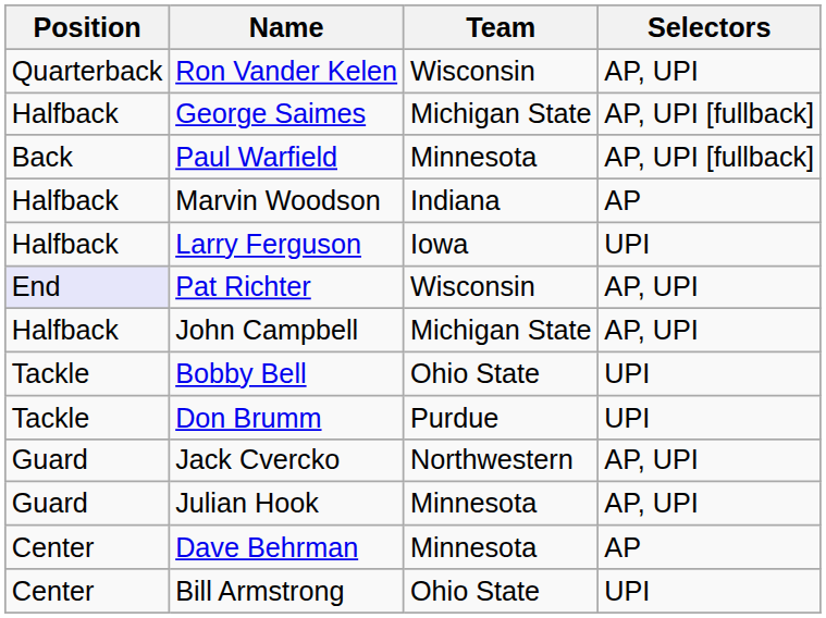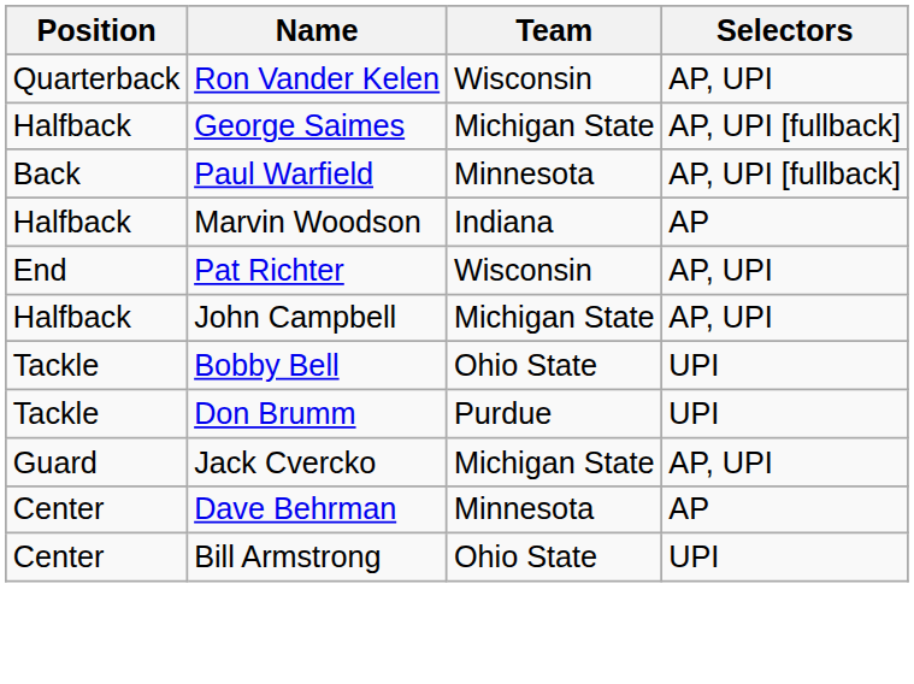 <table class="wikitable" style="font-size: 90%">
 <tr>
 <th>Position</th>
 <th>Name</th>
 <th>Team</th>
 <th>Selectors</th>
 </tr>
 <tr>
 <td>Quarterback</td>
 <td><a href='#'>Ron Vander Kelen</a></td>
 <td>Wisconsin</td>
 <td>AP, UPI</td>
 </tr>
 <tr>
 <td>Halfback</td>
 <td><a href='#'>George Saimes</a></td>
 <td>Michigan State</td>
 <td>AP, UPI [fullback]</td>
 </tr>
 <tr>
 <td>Back</td>
 <td><a href='#'>Paul Warfield</a></td>
 <td>Minnesota</td>
 <td>AP, UPI [fullback]</td>
 </tr>
 <tr>
 <td>Halfback</td>
 <td>Marvin Woodson</td>
 <td>Indiana</td>
 <td>AP</td>
 </tr>
 <tr>
-<td>Halfback</td>
-<td><a href='#'>Larry Ferguson</a></td>
-<td>Iowa</td>
-<td>UPI</td>
-</tr>
-<tr>
-<td style="background: lavender;">End</td>
+<td>End</td>
 <td><a href='#'>Pat Richter</a></td>
 <td>Wisconsin</td>
 <td>AP, UPI</td>
 </tr>
 <tr>
 <td>Halfback</td>
 <td>John Campbell</td>
 <td>Michigan State</td>
 <td>AP, UPI</td>
 </tr>
 <tr>
 <td>Tackle</td>
 <td><a href='#'>Bobby Bell</a></td>
 <td>Ohio State</td>
 <td>UPI</td>
 </tr>
 <tr>
 <td>Tackle</td>
 <td><a href='#'>Don Brumm</a></td>
 <td>Purdue</td>
 <td>UPI</td>
 </tr>
 <tr>
 <td>Guard</td>
 <td>Jack Cvercko</td>
-<td>Northwestern</td>
-<td>AP, UPI</td>
-</tr>
-<tr>
-<td>Guard</td>
-<td>Julian Hook</td>
-<td>Minnesota</td>
+<td>Michigan State</td>
 <td>AP, UPI</td>
 </tr>
 <tr>
 <td>Center</td>
 <td><a href='#'>Dave Behrman</a></td>
 <td>Minnesota</td>
 <td>AP</td>
 </tr>
 <tr>
 <td>Center</td>
 <td>Bill Armstrong</td>
 <td>Ohio State</td>
 <td>UPI</td>
 </tr>
 </table>
